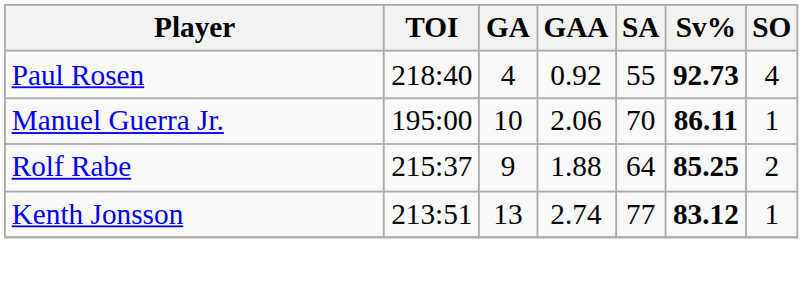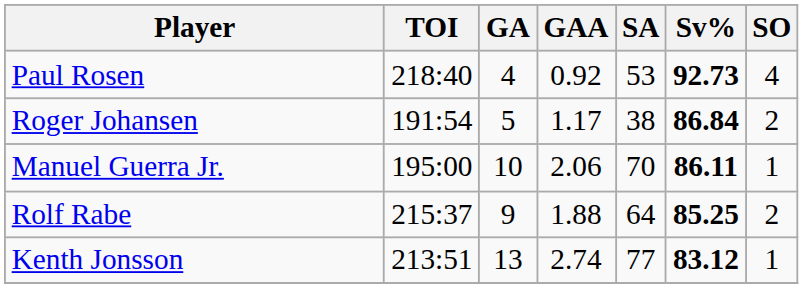 <table class="wikitable sortable" style="text-align:center;">
 <tr>
 <th style="width:200px;">Player</th>
 <th>TOI</th>
 <th>GA</th>
 <th>GAA</th>
 <th>SA</th>
 <th>Sv%</th>
 <th>SO</th>
 </tr>
 <tr>
 <td style="text-align:left;"> <a href='#'>Paul Rosen</a></td>
 <td>218:40</td>
 <td>4</td>
 <td>0.92</td>
-<td>55</td>
+<td>53</td>
 <td><strong>92.73</strong></td>
 <td>4</td>
+</tr>
+<tr>
+<td style="text-align:left;"> <a href='#'>Roger Johansen</a></td>
+<td>191:54</td>
+<td>5</td>
+<td>1.17</td>
+<td>38</td>
+<td><strong>86.84</strong></td>
+<td>2</td>
 </tr>
 <tr>
 <td style="text-align:left;"> <a href='#'>Manuel Guerra Jr.</a></td>
 <td>195:00</td>
 <td>10</td>
 <td>2.06</td>
 <td>70</td>
 <td><strong>86.11</strong></td>
 <td>1</td>
 </tr>
 <tr>
 <td style="text-align:left;"> <a href='#'>Rolf Rabe</a></td>
 <td>215:37</td>
 <td>9</td>
 <td>1.88</td>
 <td>64</td>
 <td><strong>85.25</strong></td>
 <td>2</td>
 </tr>
 <tr>
 <td style="text-align:left;"> <a href='#'>Kenth Jonsson</a></td>
 <td>213:51</td>
 <td>13</td>
 <td>2.74</td>
 <td>77</td>
 <td><strong>83.12</strong></td>
 <td>1</td>
 </tr>
 <tr>
 </tr>
 </table>
